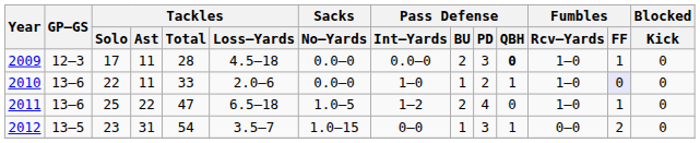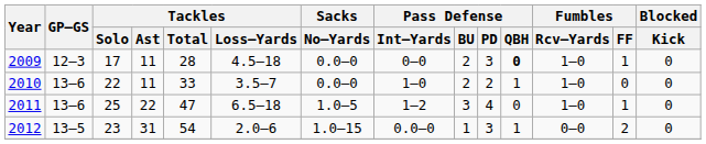 <table class=wikitable style="text-align:center;">
 <tr>
 <th rowspan=2>Year</th>
 <th rowspan=2>GP–GS</th>
 <th colspan=4>Tackles</th>
 <th>Sacks</th>
 <th colspan=4>Pass Defense</th>
 <th colspan=2>Fumbles</th>
 <th>Blocked</th>
 </tr>
 <tr>
 <th>Solo</th>
 <th>Ast</th>
 <th>Total</th>
 <th>Loss–Yards</th>
 <th>No–Yards</th>
 <th>Int–Yards</th>
 <th>BU</th>
 <th>PD</th>
 <th>QBH</th>
 <th>Rcv–Yards</th>
 <th>FF</th>
 <th>Kick</th>
 </tr>
 <tr>
 <td><a href='#'>2009</a></td>
 <td>12–3</td>
 <td>17</td>
 <td>11</td>
 <td>28</td>
 <td>4.5–18</td>
 <td>0.0–0</td>
-<td>0.0–0</td>
+<td>0–0</td>
 <td>2</td>
 <td>3</td>
 <td><strong>0</strong></td>
 <td>1–0</td>
 <td>1</td>
 <td>0</td>
 </tr>
 <tr>
 <td><a href='#'>2010</a></td>
 <td>13–6</td>
 <td>22</td>
 <td>11</td>
 <td>33</td>
-<td>2.0–6</td>
+<td>3.5–7</td>
 <td>0.0–0</td>
 <td>1–0</td>
-<td>1</td>
+<td>2</td>
 <td>2</td>
 <td>1</td>
 <td>1–0</td>
-<td style="background: lavender;">0</td>
+<td>0</td>
 <td>0</td>
 </tr>
 <tr>
 <td><a href='#'>2011</a></td>
 <td>13–6</td>
 <td>25</td>
 <td>22</td>
 <td>47</td>
 <td>6.5–18</td>
 <td>1.0–5</td>
 <td>1–2</td>
-<td>2</td>
+<td>3</td>
 <td>4</td>
 <td>0</td>
 <td>1–0</td>
 <td>1</td>
 <td>0</td>
 </tr>
 <tr>
 <td><a href='#'>2012</a></td>
 <td>13–5</td>
 <td>23</td>
 <td>31</td>
 <td>54</td>
-<td>3.5–7</td>
+<td>2.0–6</td>
 <td>1.0–15</td>
-<td>0–0</td>
+<td>0.0–0</td>
 <td>1</td>
 <td>3</td>
 <td>1</td>
 <td>0–0</td>
 <td>2</td>
 <td>0</td>
 </tr>
 <tr>
 </tr>
 </table>
